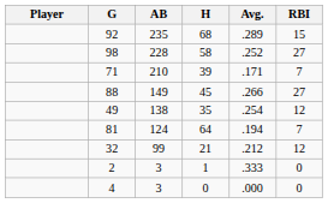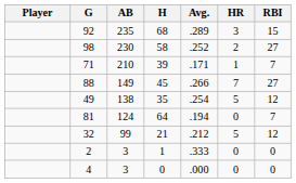 <table class="wikitable sortable">
 <tr>
 <th bgcolor="#DDDDFF" width="16%">Player</th>
 <th bgcolor="#DDDDFF" width="9%">G</th>
 <th bgcolor="#DDDDFF" width="9%">AB</th>
 <th bgcolor="#DDDDFF" width="9%">H</th>
 <th bgcolor="#DDDDFF" width="9%">Avg.</th>
+<th bgcolor="#DDDDFF" width="9%">HR</th>
 <th bgcolor="#DDDDFF" width="9%">RBI</th>
 </tr>
 <tr align="center">
 <td></td>
 <td>92</td>
 <td>235</td>
 <td>68</td>
 <td>.289</td>
+<td>3</td>
 <td>15</td>
 </tr>
 <tr align="center">
 <td></td>
 <td>98</td>
-<td>228</td>
+<td>230</td>
 <td>58</td>
 <td>.252</td>
+<td>2</td>
 <td>27</td>
 </tr>
 <tr align="center">
 <td></td>
 <td>71</td>
 <td>210</td>
 <td>39</td>
 <td>.171</td>
+<td>1</td>
 <td>7</td>
 </tr>
 <tr align="center">
 <td></td>
 <td>88</td>
 <td>149</td>
 <td>45</td>
 <td>.266</td>
+<td>7</td>
 <td>27</td>
 </tr>
 <tr align="center">
 <td></td>
 <td>49</td>
 <td>138</td>
 <td>35</td>
 <td>.254</td>
+<td>5</td>
 <td>12</td>
 </tr>
 <tr align="center">
 <td></td>
 <td>81</td>
 <td>124</td>
 <td>64</td>
 <td>.194</td>
+<td>0</td>
 <td>7</td>
 </tr>
 <tr align="center">
 <td></td>
 <td>32</td>
 <td>99</td>
 <td>21</td>
 <td>.212</td>
+<td>5</td>
 <td>12</td>
 </tr>
 <tr align="center">
 <td></td>
 <td>2</td>
 <td>3</td>
 <td>1</td>
 <td>.333</td>
 <td>0</td>
+<td>0</td>
 </tr>
 <tr align="center">
 <td></td>
 <td>4</td>
 <td>3</td>
 <td>0</td>
 <td>.000</td>
 <td>0</td>
+<td>0</td>
 </tr>
 </table>
